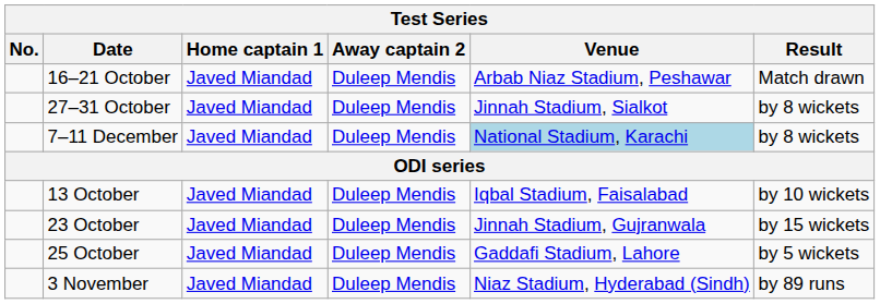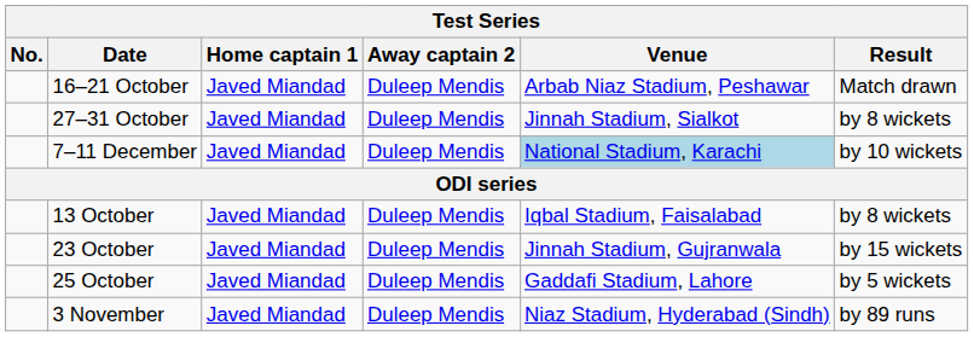 <table class="wikitable">
 <tr>
 <th colspan="9">Test Series</th>
 </tr>
 <tr>
 <th>No.</th>
 <th>Date</th>
 <th>Home captain 1</th>
 <th>Away captain 2</th>
 <th>Venue</th>
 <th>Result</th>
 </tr>
 <tr>
 <td></td>
 <td>16–21 October</td>
 <td><a href='#'>Javed Miandad</a></td>
 <td><a href='#'>Duleep Mendis</a></td>
 <td><a href='#'>Arbab Niaz Stadium</a>, <a href='#'>Peshawar</a></td>
 <td>Match drawn</td>
 </tr>
 <tr>
 <td></td>
 <td>27–31 October</td>
 <td><a href='#'>Javed Miandad</a></td>
 <td><a href='#'>Duleep Mendis</a></td>
 <td><a href='#'>Jinnah Stadium</a>, <a href='#'>Sialkot</a></td>
 <td> by 8 wickets</td>
 </tr>
 <tr>
 <td></td>
 <td>7–11 December</td>
 <td><a href='#'>Javed Miandad</a></td>
 <td><a href='#'>Duleep Mendis</a></td>
 <td style="background: lightblue;"><a href='#'>National Stadium</a>, <a href='#'>Karachi</a></td>
-<td> by 8 wickets</td>
+<td> by 10 wickets</td>
 </tr>
 <tr>
 <th colspan="9">ODI series</th>
 </tr>
 <tr>
 <td></td>
 <td>13 October</td>
 <td><a href='#'>Javed Miandad</a></td>
 <td><a href='#'>Duleep Mendis</a></td>
 <td><a href='#'>Iqbal Stadium</a>, <a href='#'>Faisalabad</a></td>
-<td> by 10 wickets</td>
+<td> by 8 wickets</td>
 </tr>
 <tr>
 <td></td>
 <td>23 October</td>
 <td><a href='#'>Javed Miandad</a></td>
 <td><a href='#'>Duleep Mendis</a></td>
 <td><a href='#'>Jinnah Stadium</a>, <a href='#'>Gujranwala</a></td>
 <td> by 15 wickets</td>
 </tr>
 <tr>
 <td></td>
 <td>25 October</td>
 <td><a href='#'>Javed Miandad</a></td>
 <td><a href='#'>Duleep Mendis</a></td>
 <td><a href='#'>Gaddafi Stadium</a>, <a href='#'>Lahore</a></td>
 <td> by 5 wickets</td>
 </tr>
 <tr>
 <td></td>
 <td>3 November</td>
 <td><a href='#'>Javed Miandad</a></td>
 <td><a href='#'>Duleep Mendis</a></td>
 <td><a href='#'>Niaz Stadium</a>, <a href='#'>Hyderabad (Sindh)</a></td>
 <td> by 89 runs</td>
 </tr>
 </table>
